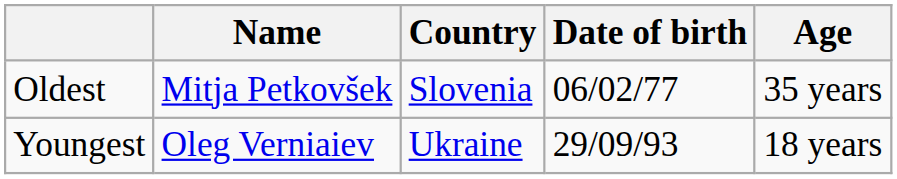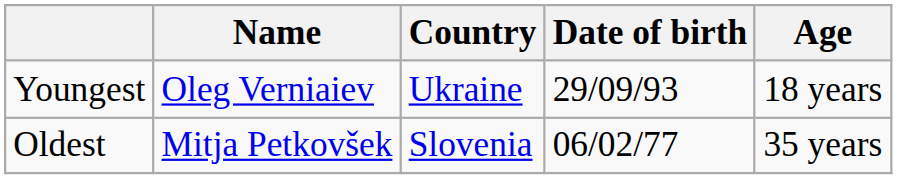 <table class="wikitable">
 <tr>
 <th></th>
 <th>Name</th>
 <th>Country</th>
 <th>Date of birth</th>
 <th>Age</th>
 </tr>
 <tr>
+<td>Youngest</td>
+<td><a href='#'>Oleg Verniaiev</a></td>
+<td> <a href='#'>Ukraine</a></td>
+<td>29/09/93</td>
+<td>18 years</td>
+</tr>
+<tr>
 <td>Oldest</td>
 <td><a href='#'>Mitja Petkovšek</a></td>
 <td> <a href='#'>Slovenia</a></td>
 <td>06/02/77</td>
 <td>35 years</td>
 </tr>
-<tr>
-<td>Youngest</td>
-<td><a href='#'>Oleg Verniaiev</a></td>
-<td> <a href='#'>Ukraine</a></td>
-<td>29/09/93</td>
-<td>18 years</td>
-</tr>
 </table>
